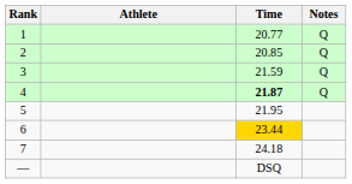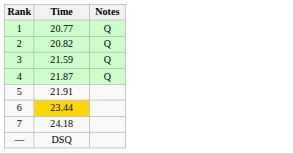 <table class="wikitable" style="text-align:center">
 <tr>
 <th width=40>Rank</th>
-<th width=250>Athlete</th>
 <th width=80>Time</th>
 <th width=50>Notes</th>
 </tr>
 <tr bgcolor=ccffcc>
 <td>1</td>
-<td align=left></td>
 <td>20.77</td>
 <td>Q</td>
 </tr>
 <tr bgcolor=ccffcc>
 <td>2</td>
-<td align=left></td>
-<td>20.85</td>
+<td>20.82</td>
 <td>Q</td>
 </tr>
 <tr bgcolor=ccffcc>
 <td>3</td>
-<td align=left></td>
 <td>21.59</td>
 <td>Q</td>
 </tr>
 <tr bgcolor=ccffcc>
 <td>4</td>
-<td align=left></td>
-<td><strong>21.87</strong></td>
+<td>21.87</td>
 <td>Q</td>
 </tr>
 <tr>
 <td>5</td>
-<td align=left></td>
-<td>21.95</td>
+<td>21.91</td>
 <td></td>
 </tr>
 <tr>
 <td>6</td>
-<td align=left></td>
 <td style="background: gold;">23.44</td>
 <td></td>
 </tr>
 <tr>
 <td>7</td>
-<td align=left></td>
 <td>24.18</td>
 <td></td>
 </tr>
 <tr>
 <td>—</td>
-<td align=left></td>
 <td>DSQ</td>
 <td></td>
 </tr>
 </table>
